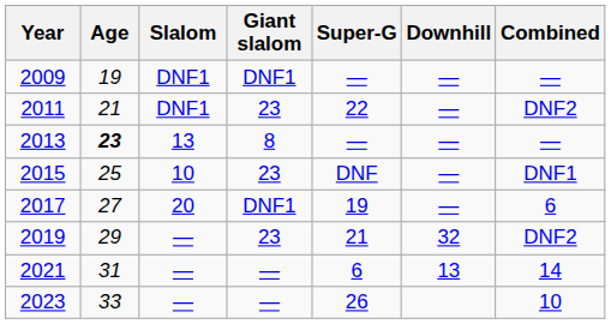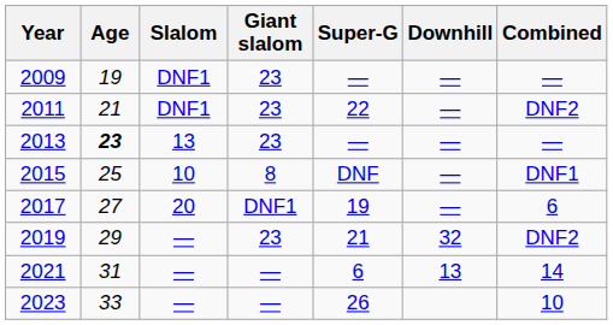 <table class=wikitable style="text-align:center">
 <tr>
 <th>  Year  </th>
 <th> Age </th>
 <th> Slalom </th>
 <th> Giant <br> slalom </th>
 <th>Super-G</th>
 <th>Downhill</th>
 <th>Combined</th>
 </tr>
 <tr>
 <td><a href='#'>2009</a></td>
 <td><em>19</em></td>
 <td><a href='#'>DNF1</a></td>
-<td><a href='#'>DNF1</a></td>
+<td><a href='#'>23</a></td>
 <td><a href='#'>—</a></td>
 <td><a href='#'>—</a></td>
 <td><a href='#'>—</a></td>
 </tr>
 <tr>
 <td><a href='#'>2011</a></td>
 <td><em>21</em></td>
 <td><a href='#'>DNF1</a></td>
 <td><a href='#'>23</a></td>
 <td><a href='#'>22</a></td>
 <td><a href='#'>—</a></td>
 <td><a href='#'>DNF2</a></td>
 </tr>
 <tr>
 <td><a href='#'>2013</a></td>
 <td><strong><em>23</em></strong></td>
 <td><a href='#'>13</a></td>
-<td><a href='#'>8</a></td>
+<td><a href='#'>23</a></td>
 <td><a href='#'>—</a></td>
 <td><a href='#'>—</a></td>
 <td><a href='#'>—</a></td>
 </tr>
 <tr>
 <td><a href='#'>2015</a></td>
 <td><em>25</em></td>
 <td><a href='#'>10</a></td>
-<td><a href='#'>23</a></td>
+<td><a href='#'>8</a></td>
 <td><a href='#'>DNF</a></td>
 <td><a href='#'>—</a></td>
 <td><a href='#'>DNF1</a></td>
 </tr>
 <tr>
 <td><a href='#'>2017</a></td>
 <td><em>27</em></td>
 <td><a href='#'>20</a></td>
 <td><a href='#'>DNF1</a></td>
 <td><a href='#'>19</a></td>
 <td><a href='#'>—</a></td>
 <td><a href='#'>6</a></td>
 </tr>
 <tr>
 <td><a href='#'>2019</a></td>
 <td><em>29</em></td>
 <td><a href='#'>—</a></td>
 <td><a href='#'>23</a></td>
 <td><a href='#'>21</a></td>
 <td><a href='#'>32</a></td>
 <td><a href='#'>DNF2</a></td>
 </tr>
 <tr>
 <td><a href='#'>2021</a></td>
 <td><em>31</em></td>
 <td><a href='#'>—</a></td>
 <td><a href='#'>—</a></td>
 <td><a href='#'>6</a></td>
 <td><a href='#'>13</a></td>
 <td><a href='#'>14</a></td>
 </tr>
 <tr>
 <td><a href='#'>2023</a></td>
 <td><em>33</em></td>
 <td><a href='#'>—</a></td>
 <td><a href='#'>—</a></td>
 <td><a href='#'>26</a></td>
 <td><a href='#'></a></td>
 <td><a href='#'>10</a></td>
 </tr>
 </table>
